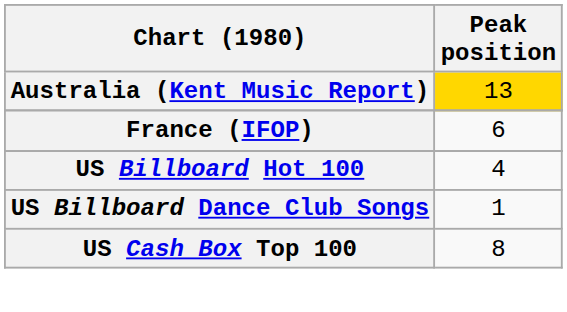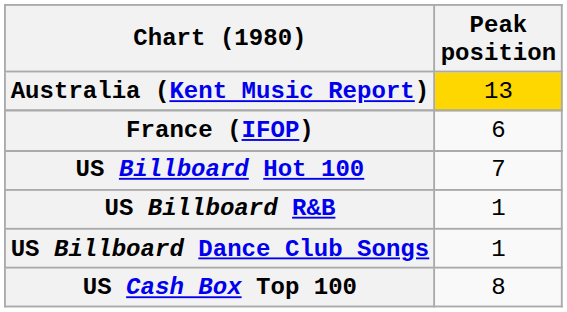 <table class="wikitable sortable plainrowheaders">
 <tr>
 <th>Chart (1980)</th>
 <th>Peak<br>position</th>
 </tr>
 <tr>
 <th scope="row">Australia (<a href='#'>Kent Music Report</a>)</th>
 <td style="background: gold; text-align:center;">13</td>
 </tr>
 <tr>
 </tr>
 <tr>
 </tr>
 <tr>
 <th scope="row">France (<a href='#'>IFOP</a>)</th>
 <td align="center">6</td>
 </tr>
 <tr>
 </tr>
 <tr>
 </tr>
 <tr>
 </tr>
 <tr>
 </tr>
 <tr>
 </tr>
 <tr>
 </tr>
 <tr>
 </tr>
 <tr>
 <th scope="row">US <em><a href='#'>Billboard</a></em> <a href='#'>Hot 100</a></th>
-<td style="text-align:center;">4</td>
+<td style="text-align:center;">7</td>
+</tr>
+<tr>
+<th scope="row">US <em>Billboard</em> <a href='#'>R&B</a></th>
+<td style="text-align:center;">1</td>
 </tr>
 <tr>
 <th scope="row">US <em>Billboard</em> <a href='#'>Dance Club Songs</a></th>
 <td style="text-align:center;">1</td>
 </tr>
 <tr>
 <th scope="row">US <a href='#'><em>Cash Box</em></a> Top 100</th>
 <td align="center">8</td>
 </tr>
 </table>
